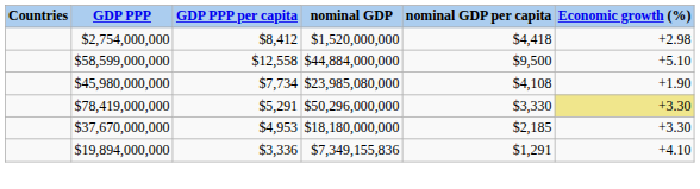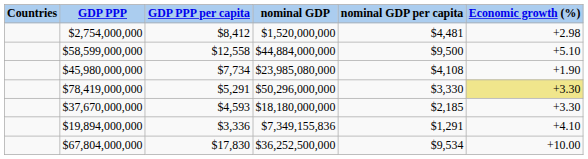 <table class="wikitable sortable" align="center">
 <tr>
 <th style="background: #ABCDEF;">Countries</th>
 <th style="background: #ABCDEF;"><a href='#'>GDP PPP</a></th>
 <th style="background: #ABCDEF;"><a href='#'>GDP PPP per capita</a></th>
 <th style="background: #ABCDEF;">nominal GDP</th>
 <th style="background: #ABCDEF;">nominal GDP per capita</th>
 <th style="background: #ABCDEF;"><a href='#'>Economic growth</a> (%)</th>
 </tr>
 <tr>
 <td style="text-align:left;"></td>
 <td align="right">$2,754,000,000</td>
 <td align="right">$8,412</td>
 <td align="right">$1,520,000,000</td>
-<td align="right">$4,418</td>
+<td align="right">$4,481</td>
 <td align="right">+2.98</td>
 </tr>
 <tr>
 <td style="text-align:left;"></td>
 <td align="right">$58,599,000,000</td>
 <td align="right">$12,558</td>
 <td align="right">$44,884,000,000</td>
 <td align="right">$9,500</td>
 <td align="right">+5.10</td>
 </tr>
 <tr>
 <td style="text-align:left;"></td>
 <td align="right">$45,980,000,000</td>
 <td align="right">$7,734</td>
 <td align="right">$23,985,080,000</td>
 <td align="right">$4,108</td>
 <td align="right">+1.90</td>
 </tr>
 <tr>
 <td style="text-align:left;"></td>
 <td align="right">$78,419,000,000</td>
 <td align="right">$5,291</td>
 <td align="right">$50,296,000,000</td>
 <td align="right">$3,330</td>
 <td align="right" style="background: khaki;">+3.30</td>
 </tr>
 <tr>
 <td style="text-align:left;"></td>
 <td align="right">$37,670,000,000</td>
-<td align="right">$4,953</td>
+<td align="right">$4,593</td>
 <td align="right">$18,180,000,000</td>
 <td align="right">$2,185</td>
 <td align="right">+3.30</td>
 </tr>
 <tr>
 <td style="text-align:left;"></td>
 <td align="right">$19,894,000,000</td>
 <td align="right">$3,336</td>
 <td align="right">$7,349,155,836</td>
 <td align="right">$1,291</td>
 <td align="right">+4.10</td>
 </tr>
+<tr>
+<td style="text-align:left;"></td>
+<td align="right">$67,804,000,000</td>
+<td align="right">$17,830</td>
+<td align="right">$36,252,500,000</td>
+<td align="right">$9,534</td>
+<td align="right">+10.00</td>
+</tr>
 </table>
